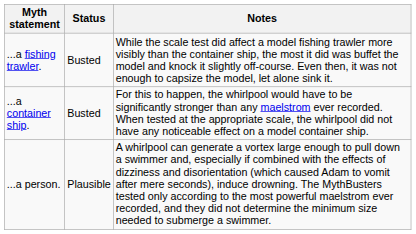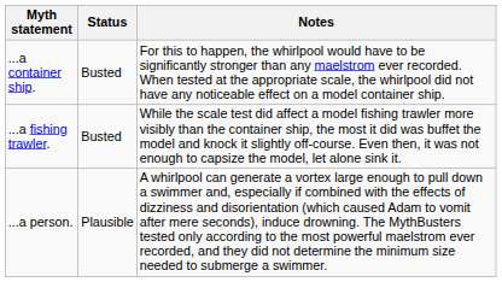 <table class="wikitable plainrowheaders">
 <tr>
 <th>Myth statement</th>
 <th>Status</th>
 <th>Notes</th>
 </tr>
 <tr>
+<td>...a <a href='#'>container ship</a>.</td>
+<td><span>Busted</span></td>
+<td>For this to happen, the whirlpool would have to be significantly stronger than any <a href='#'>maelstrom</a> ever recorded. When tested at the appropriate scale, the whirlpool did not have any noticeable effect on a model container ship.</td>
+</tr>
+<tr>
 <td>...a <a href='#'>fishing trawler</a>.</td>
 <td><span>Busted</span></td>
 <td>While the scale test did affect a model fishing trawler more visibly than the container ship, the most it did was buffet the model and knock it slightly off-course. Even then, it was not enough to capsize the model, let alone sink it.</td>
-</tr>
-<tr>
-<td>...a <a href='#'>container ship</a>.</td>
-<td><span>Busted</span></td>
-<td>For this to happen, the whirlpool would have to be significantly stronger than any <a href='#'>maelstrom</a> ever recorded. When tested at the appropriate scale, the whirlpool did not have any noticeable effect on a model container ship.</td>
 </tr>
 <tr>
 <td>...a person.</td>
 <td><span>Plausible</span></td>
 <td>A whirlpool can generate a vortex large enough to pull down a swimmer and, especially if combined with the effects of dizziness and disorientation (which caused Adam to vomit after mere seconds), induce drowning. The MythBusters tested only according to the most powerful maelstrom ever recorded, and they did not determine the minimum size needed to submerge a swimmer.</td>
 </tr>
 </table>
